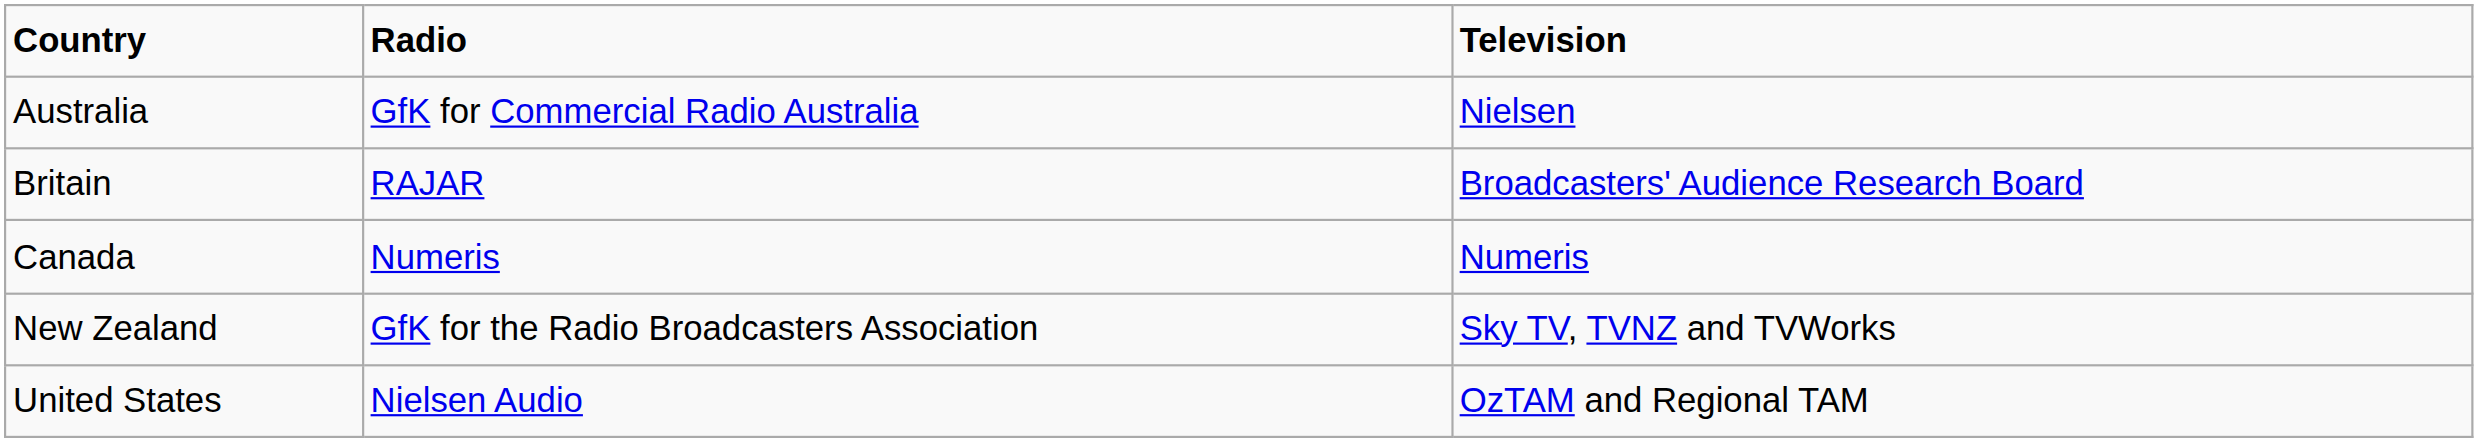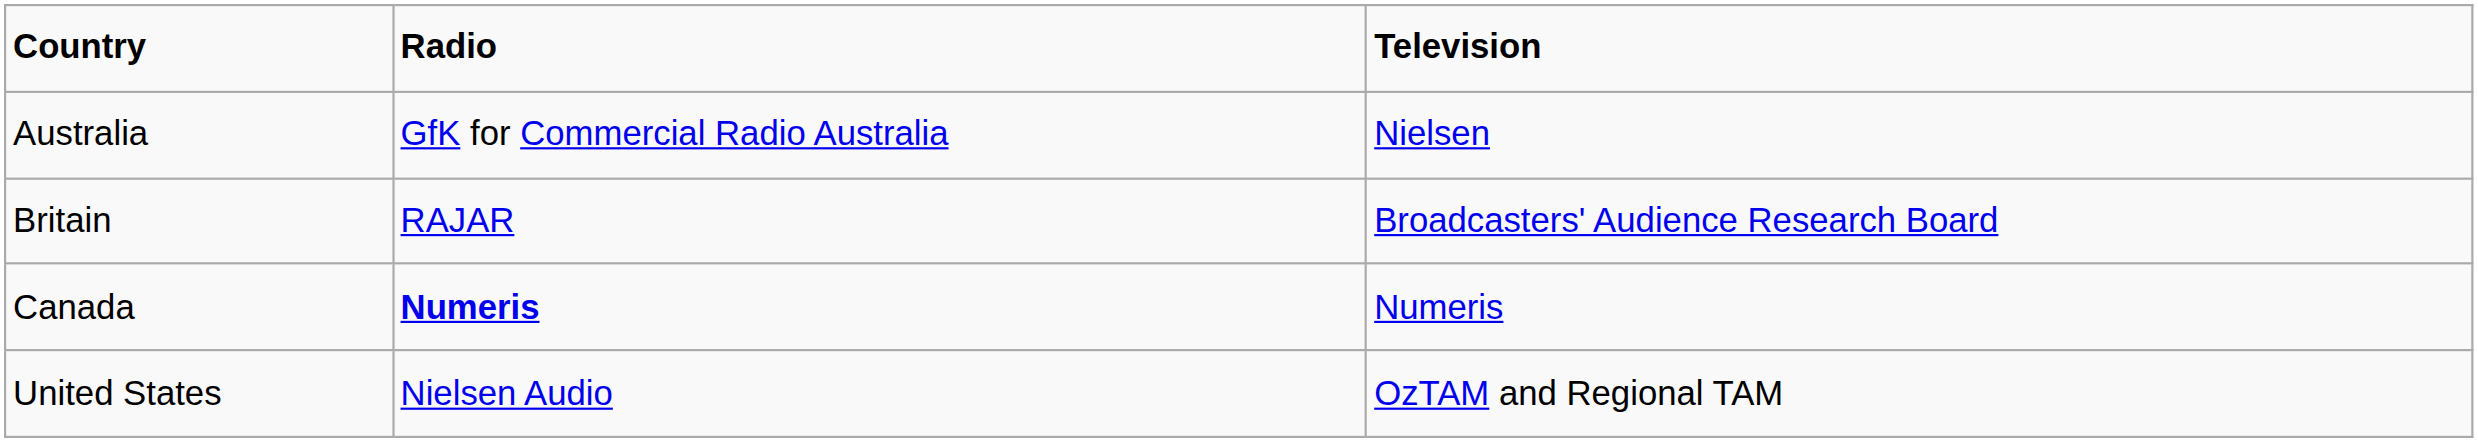 <table class="wikitable" style="width: 90%; height: 200px;">
 <tr>
 <td><strong>Country</strong></td>
 <td><strong>Radio</strong></td>
 <td><strong>Television</strong></td>
 </tr>
 <tr>
 <td>Australia</td>
 <td><a href='#'>GfK</a> for <a href='#'>Commercial Radio Australia</a></td>
 <td><a href='#'>Nielsen</a></td>
 </tr>
 <tr>
 <td>Britain</td>
 <td><a href='#'>RAJAR</a></td>
 <td><a href='#'>Broadcasters' Audience Research Board</a></td>
 </tr>
 <tr>
 <td>Canada</td>
+<td><strong><a href='#'>Numeris</a></strong></td>
 <td><a href='#'>Numeris</a></td>
-<td><a href='#'>Numeris</a></td>
-</tr>
-<tr>
-<td>New Zealand</td>
-<td><a href='#'>GfK</a> for the Radio Broadcasters Association</td>
-<td><a href='#'>Sky TV</a>, <a href='#'>TVNZ</a> and TVWorks</td>
 </tr>
 <tr>
 <td>United States</td>
 <td><a href='#'>Nielsen Audio</a></td>
 <td><a href='#'>OzTAM</a> and Regional TAM</td>
 </tr>
 </table>
